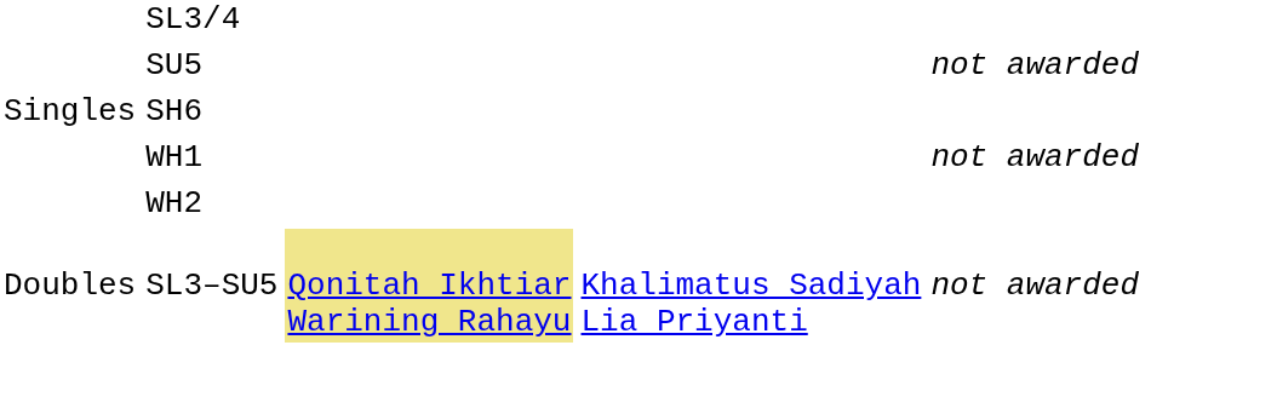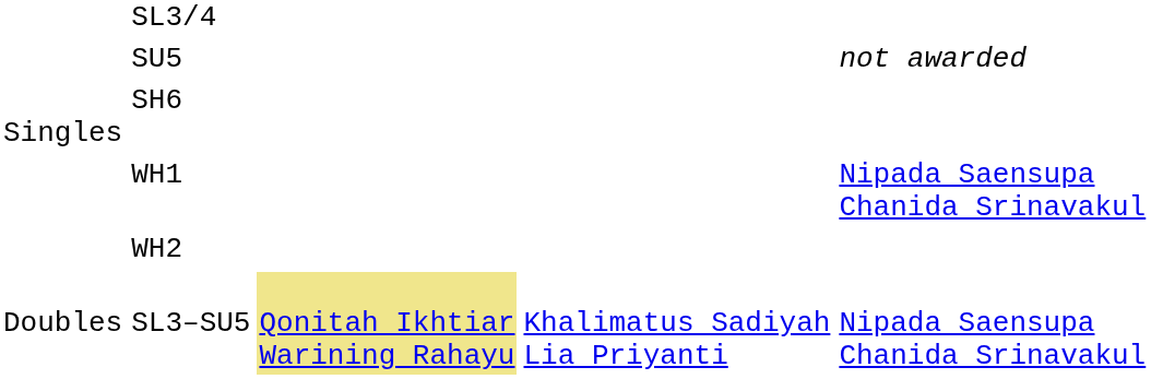 <table>
 <tr>
 <td rowspan="5">Singles</td>
 <td>SL3/4</td>
 <td></td>
 <td></td>
 <td></td>
 </tr>
 <tr>
 <td>SU5</td>
 <td></td>
 <td></td>
 <td><em>not awarded</em></td>
 </tr>
 <tr>
 <td>SH6</td>
 <td></td>
 <td></td>
 <td></td>
 </tr>
 <tr>
 <td>WH1</td>
 <td></td>
 <td></td>
-<td><em>not awarded</em></td>
+<td><br><a href='#'>Nipada Saensupa</a><br><a href='#'>Chanida Srinavakul</a></td>
 </tr>
 <tr>
 <td>WH2</td>
 <td></td>
 <td></td>
 <td></td>
 </tr>
 <tr>
 <td>Doubles</td>
 <td>SL3–SU5</td>
 <td style="background: khaki;"><br><a href='#'>Qonitah Ikhtiar</a><br> <a href='#'>Warining Rahayu</a></td>
 <td><br><a href='#'>Khalimatus Sadiyah</a><br> <a href='#'>Lia Priyanti</a></td>
-<td><em>not awarded</em></td>
+<td><br><a href='#'>Nipada Saensupa</a><br><a href='#'>Chanida Srinavakul</a></td>
 </tr>
 </table>
